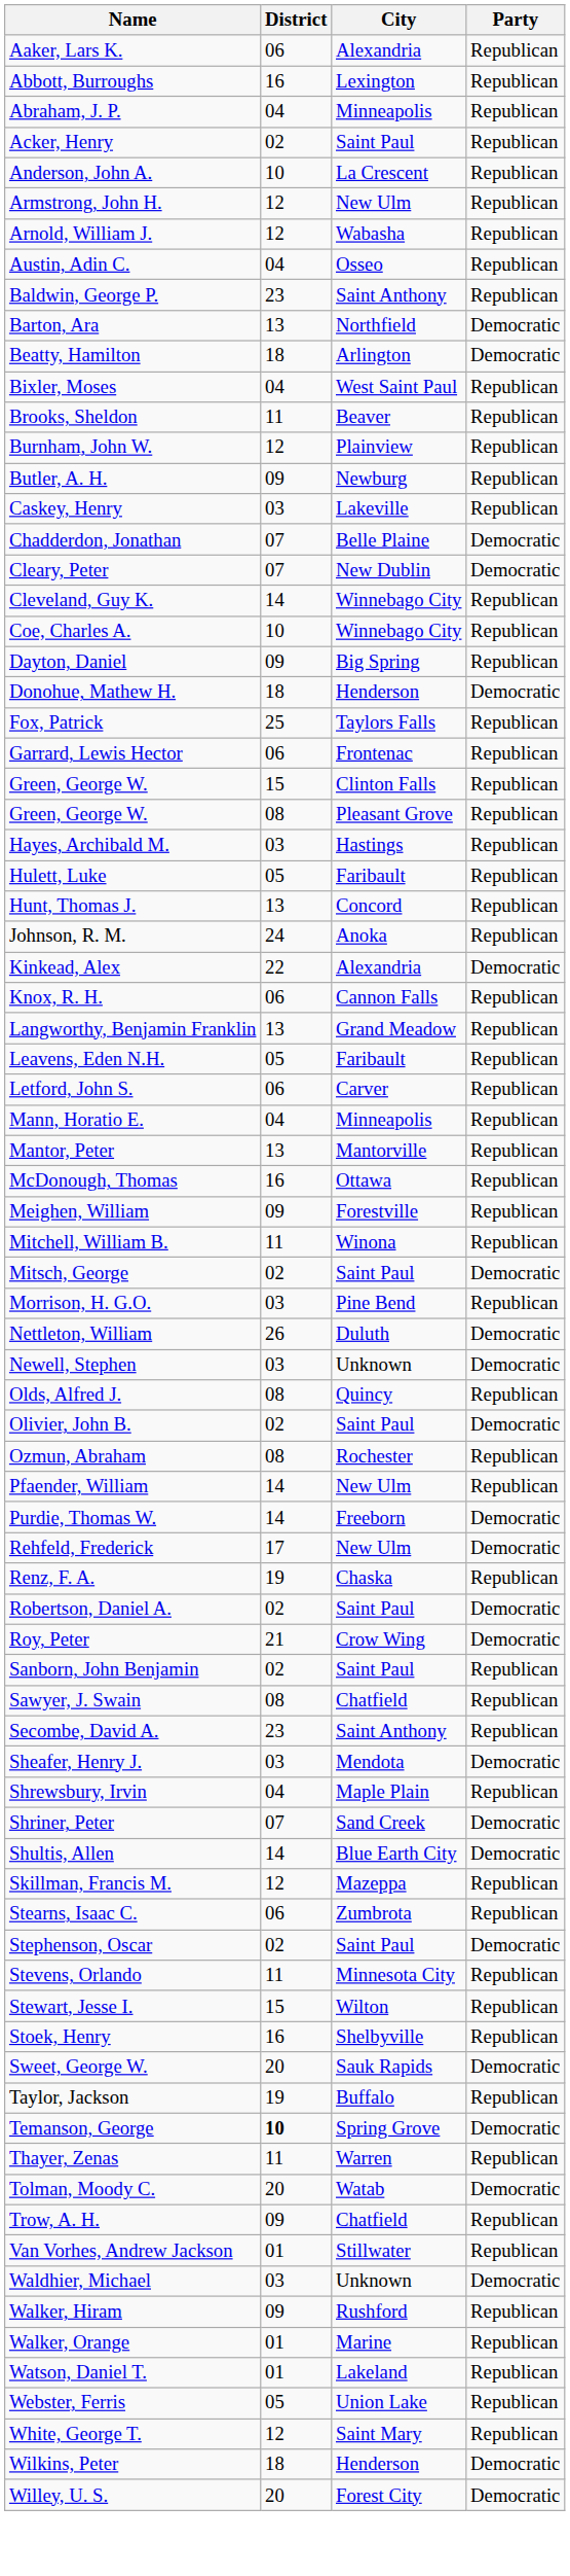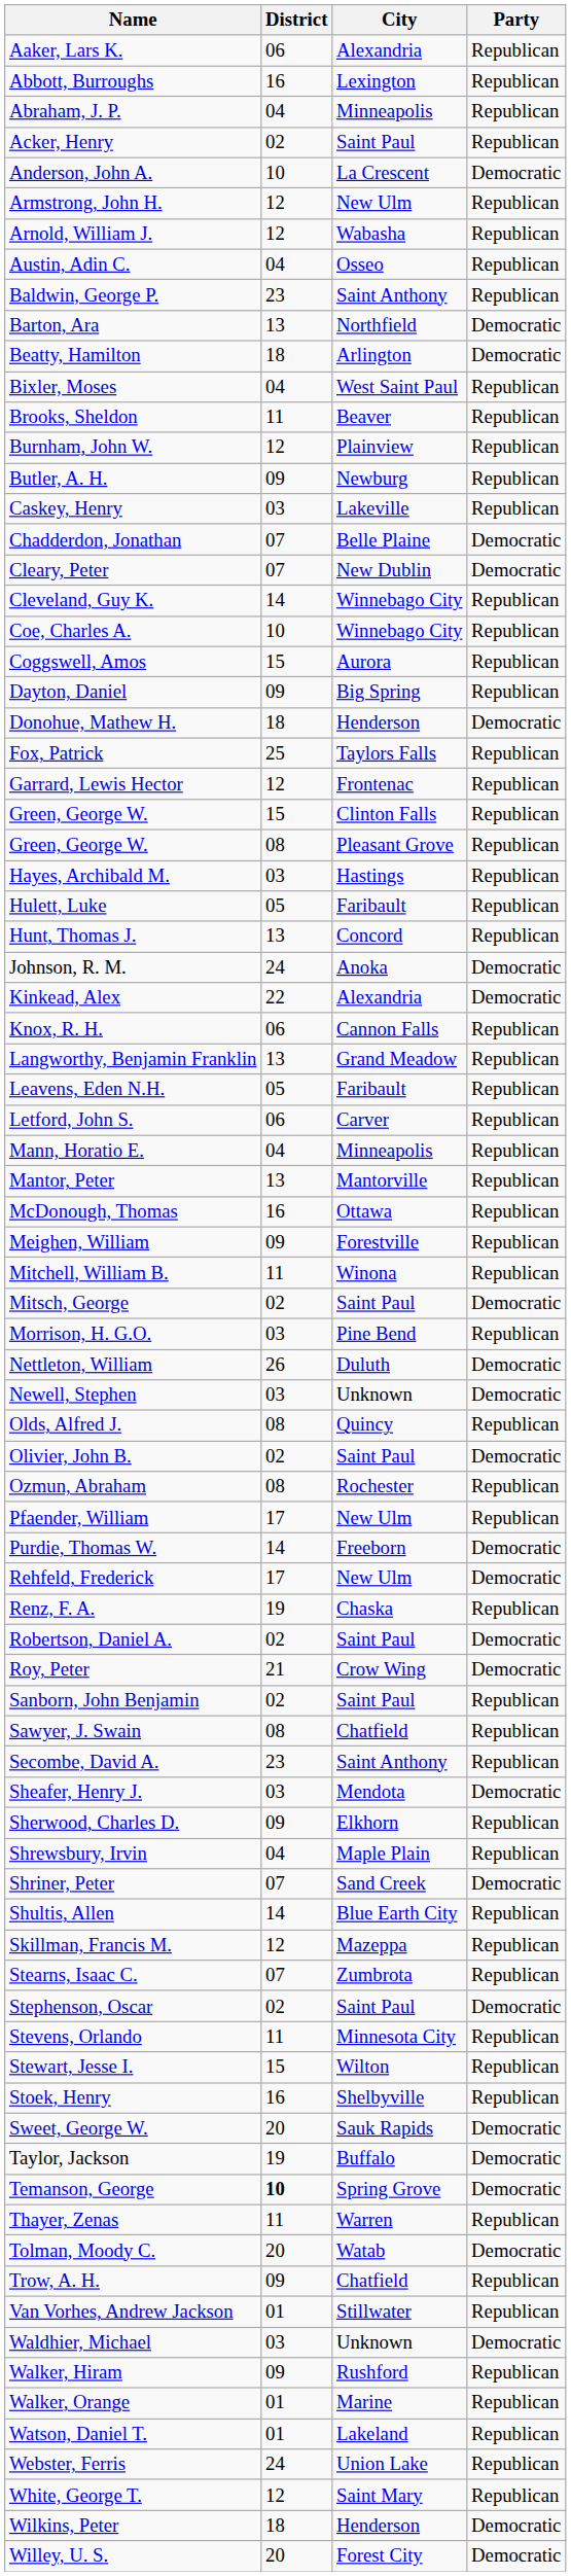 <table class="wikitable sortable">
 <tr>
 <th>Name</th>
 <th>District</th>
 <th>City</th>
 <th>Party</th>
 </tr>
 <tr>
 <td><a href='#'>Aaker, Lars K.</a></td>
 <td>06</td>
 <td><a href='#'>Alexandria</a></td>
 <td>Republican</td>
 </tr>
 <tr>
 <td><a href='#'>Abbott, Burroughs</a></td>
 <td>16</td>
 <td><a href='#'>Lexington</a></td>
 <td>Republican</td>
 </tr>
 <tr>
 <td><a href='#'>Abraham, J. P.</a></td>
 <td>04</td>
 <td><a href='#'>Minneapolis</a></td>
 <td>Republican</td>
 </tr>
 <tr>
 <td><a href='#'>Acker, Henry</a></td>
 <td>02</td>
 <td><a href='#'>Saint Paul</a></td>
 <td>Republican</td>
 </tr>
 <tr>
 <td><a href='#'>Anderson, John A.</a></td>
 <td>10</td>
 <td><a href='#'>La Crescent</a></td>
-<td>Republican</td>
+<td>Democratic</td>
 </tr>
 <tr>
 <td><a href='#'>Armstrong, John H.</a></td>
 <td>12</td>
 <td><a href='#'>New Ulm</a></td>
 <td>Republican</td>
 </tr>
 <tr>
 <td><a href='#'>Arnold, William J.</a></td>
 <td>12</td>
 <td><a href='#'>Wabasha</a></td>
 <td>Republican</td>
 </tr>
 <tr>
 <td><a href='#'>Austin, Adin C.</a></td>
 <td>04</td>
 <td><a href='#'>Osseo</a></td>
 <td>Republican</td>
 </tr>
 <tr>
 <td><a href='#'>Baldwin, George P.</a></td>
 <td>23</td>
 <td><a href='#'>Saint Anthony</a></td>
 <td>Republican</td>
 </tr>
 <tr>
 <td><a href='#'>Barton, Ara</a></td>
 <td>13</td>
 <td><a href='#'>Northfield</a></td>
 <td>Democratic</td>
 </tr>
 <tr>
 <td><a href='#'>Beatty, Hamilton</a></td>
 <td>18</td>
 <td><a href='#'>Arlington</a></td>
 <td>Democratic</td>
 </tr>
 <tr>
 <td><a href='#'>Bixler, Moses</a></td>
 <td>04</td>
 <td><a href='#'>West Saint Paul</a></td>
 <td>Republican</td>
 </tr>
 <tr>
 <td><a href='#'>Brooks, Sheldon</a></td>
 <td>11</td>
 <td><a href='#'>Beaver</a></td>
 <td>Republican</td>
 </tr>
 <tr>
 <td><a href='#'>Burnham, John W.</a></td>
 <td>12</td>
 <td><a href='#'>Plainview</a></td>
 <td>Republican</td>
 </tr>
 <tr>
 <td><a href='#'>Butler, A. H.</a></td>
 <td>09</td>
 <td><a href='#'>Newburg</a></td>
 <td>Republican</td>
 </tr>
 <tr>
 <td><a href='#'>Caskey, Henry</a></td>
 <td>03</td>
 <td><a href='#'>Lakeville</a></td>
 <td>Republican</td>
 </tr>
 <tr>
 <td><a href='#'>Chadderdon, Jonathan</a></td>
 <td>07</td>
 <td><a href='#'>Belle Plaine</a></td>
 <td>Democratic</td>
 </tr>
 <tr>
 <td><a href='#'>Cleary, Peter</a></td>
 <td>07</td>
 <td><a href='#'>New Dublin</a></td>
 <td>Democratic</td>
 </tr>
 <tr>
 <td><a href='#'>Cleveland, Guy K.</a></td>
 <td>14</td>
 <td><a href='#'>Winnebago City</a></td>
 <td>Republican</td>
 </tr>
 <tr>
 <td><a href='#'>Coe, Charles A.</a></td>
 <td>10</td>
 <td><a href='#'>Winnebago City</a></td>
 <td>Republican</td>
 </tr>
 <tr>
+<td><a href='#'>Coggswell, Amos</a></td>
+<td>15</td>
+<td><a href='#'>Aurora</a></td>
+<td>Republican</td>
+</tr>
+<tr>
 <td><a href='#'>Dayton, Daniel</a></td>
 <td>09</td>
 <td><a href='#'>Big Spring</a></td>
 <td>Republican</td>
 </tr>
 <tr>
 <td><a href='#'>Donohue, Mathew H.</a></td>
 <td>18</td>
 <td><a href='#'>Henderson</a></td>
 <td>Democratic</td>
 </tr>
 <tr>
 <td><a href='#'>Fox, Patrick</a></td>
 <td>25</td>
 <td><a href='#'>Taylors Falls</a></td>
 <td>Republican</td>
 </tr>
 <tr>
 <td><a href='#'>Garrard, Lewis Hector</a></td>
-<td>06</td>
+<td>12</td>
 <td><a href='#'>Frontenac</a></td>
 <td>Republican</td>
 </tr>
 <tr>
 <td><a href='#'>Green, George W.</a></td>
 <td>15</td>
 <td><a href='#'>Clinton Falls</a></td>
 <td>Republican</td>
 </tr>
 <tr>
 <td><a href='#'>Green, George W.</a></td>
 <td>08</td>
 <td><a href='#'>Pleasant Grove</a></td>
 <td>Republican</td>
 </tr>
 <tr>
 <td><a href='#'>Hayes, Archibald M.</a></td>
 <td>03</td>
 <td><a href='#'>Hastings</a></td>
 <td>Republican</td>
 </tr>
 <tr>
 <td><a href='#'>Hulett, Luke</a></td>
 <td>05</td>
 <td><a href='#'>Faribault</a></td>
 <td>Republican</td>
 </tr>
 <tr>
 <td><a href='#'>Hunt, Thomas J.</a></td>
 <td>13</td>
 <td><a href='#'>Concord</a></td>
 <td>Republican</td>
 </tr>
 <tr>
 <td>Johnson, R. M.</td>
 <td>24</td>
 <td><a href='#'>Anoka</a></td>
-<td>Republican</td>
+<td>Democratic</td>
 </tr>
 <tr>
 <td><a href='#'>Kinkead, Alex</a></td>
 <td>22</td>
 <td><a href='#'>Alexandria</a></td>
 <td>Democratic</td>
 </tr>
 <tr>
 <td><a href='#'>Knox, R. H.</a></td>
 <td>06</td>
 <td><a href='#'>Cannon Falls</a></td>
 <td>Republican</td>
 </tr>
 <tr>
 <td><a href='#'>Langworthy, Benjamin Franklin</a></td>
 <td>13</td>
 <td><a href='#'>Grand Meadow</a></td>
 <td>Republican</td>
 </tr>
 <tr>
 <td><a href='#'>Leavens, Eden N.H.</a></td>
 <td>05</td>
 <td><a href='#'>Faribault</a></td>
 <td>Republican</td>
 </tr>
 <tr>
 <td><a href='#'>Letford, John S.</a></td>
 <td>06</td>
 <td><a href='#'>Carver</a></td>
 <td>Republican</td>
 </tr>
 <tr>
 <td><a href='#'>Mann, Horatio E.</a></td>
 <td>04</td>
 <td><a href='#'>Minneapolis</a></td>
 <td>Republican</td>
 </tr>
 <tr>
 <td><a href='#'>Mantor, Peter</a></td>
 <td>13</td>
 <td><a href='#'>Mantorville</a></td>
 <td>Republican</td>
 </tr>
 <tr>
 <td><a href='#'>McDonough, Thomas</a></td>
 <td>16</td>
 <td><a href='#'>Ottawa</a></td>
 <td>Republican</td>
 </tr>
 <tr>
 <td><a href='#'>Meighen, William</a></td>
 <td>09</td>
 <td><a href='#'>Forestville</a></td>
 <td>Republican</td>
 </tr>
 <tr>
 <td><a href='#'>Mitchell, William B.</a></td>
 <td>11</td>
 <td><a href='#'>Winona</a></td>
 <td>Republican</td>
 </tr>
 <tr>
 <td><a href='#'>Mitsch, George</a></td>
 <td>02</td>
 <td><a href='#'>Saint Paul</a></td>
 <td>Democratic</td>
 </tr>
 <tr>
 <td><a href='#'>Morrison, H. G.O.</a></td>
 <td>03</td>
 <td><a href='#'>Pine Bend</a></td>
 <td>Republican</td>
 </tr>
 <tr>
 <td><a href='#'>Nettleton, William</a></td>
 <td>26</td>
 <td><a href='#'>Duluth</a></td>
 <td>Democratic</td>
 </tr>
 <tr>
 <td><a href='#'>Newell, Stephen</a></td>
 <td>03</td>
 <td>Unknown</td>
 <td>Democratic</td>
 </tr>
 <tr>
 <td><a href='#'>Olds, Alfred J.</a></td>
 <td>08</td>
 <td><a href='#'>Quincy</a></td>
 <td>Republican</td>
 </tr>
 <tr>
 <td><a href='#'>Olivier, John B.</a></td>
 <td>02</td>
 <td><a href='#'>Saint Paul</a></td>
 <td>Democratic</td>
 </tr>
 <tr>
 <td><a href='#'>Ozmun, Abraham</a></td>
 <td>08</td>
 <td><a href='#'>Rochester</a></td>
 <td>Republican</td>
 </tr>
 <tr>
 <td><a href='#'>Pfaender, William</a></td>
-<td>14</td>
+<td>17</td>
 <td><a href='#'>New Ulm</a></td>
 <td>Republican</td>
 </tr>
 <tr>
 <td><a href='#'>Purdie, Thomas W.</a></td>
 <td>14</td>
 <td><a href='#'>Freeborn</a></td>
 <td>Democratic</td>
 </tr>
 <tr>
 <td><a href='#'>Rehfeld, Frederick</a></td>
 <td>17</td>
 <td><a href='#'>New Ulm</a></td>
 <td>Democratic</td>
 </tr>
 <tr>
 <td><a href='#'>Renz, F. A.</a></td>
 <td>19</td>
 <td><a href='#'>Chaska</a></td>
 <td>Republican</td>
 </tr>
 <tr>
 <td><a href='#'>Robertson, Daniel A.</a></td>
 <td>02</td>
 <td><a href='#'>Saint Paul</a></td>
 <td>Democratic</td>
 </tr>
 <tr>
 <td><a href='#'>Roy, Peter</a></td>
 <td>21</td>
 <td><a href='#'>Crow Wing</a></td>
 <td>Democratic</td>
 </tr>
 <tr>
 <td><a href='#'>Sanborn, John Benjamin</a></td>
 <td>02</td>
 <td><a href='#'>Saint Paul</a></td>
 <td>Republican</td>
 </tr>
 <tr>
 <td><a href='#'>Sawyer, J. Swain</a></td>
 <td>08</td>
 <td><a href='#'>Chatfield</a></td>
 <td>Republican</td>
 </tr>
 <tr>
 <td><a href='#'>Secombe, David A.</a></td>
 <td>23</td>
 <td><a href='#'>Saint Anthony</a></td>
 <td>Republican</td>
 </tr>
 <tr>
 <td><a href='#'>Sheafer, Henry J.</a></td>
 <td>03</td>
 <td><a href='#'>Mendota</a></td>
 <td>Democratic</td>
 </tr>
 <tr>
+<td><a href='#'>Sherwood, Charles D.</a></td>
+<td>09</td>
+<td><a href='#'>Elkhorn</a></td>
+<td>Republican</td>
+</tr>
+<tr>
 <td><a href='#'>Shrewsbury, Irvin</a></td>
 <td>04</td>
 <td><a href='#'>Maple Plain</a></td>
 <td>Republican</td>
 </tr>
 <tr>
 <td><a href='#'>Shriner, Peter</a></td>
 <td>07</td>
 <td><a href='#'>Sand Creek</a></td>
 <td>Democratic</td>
 </tr>
 <tr>
 <td><a href='#'>Shultis, Allen</a></td>
 <td>14</td>
 <td><a href='#'>Blue Earth City</a></td>
-<td>Democratic</td>
+<td>Republican</td>
 </tr>
 <tr>
 <td><a href='#'>Skillman, Francis M.</a></td>
 <td>12</td>
 <td><a href='#'>Mazeppa</a></td>
 <td>Republican</td>
 </tr>
 <tr>
 <td><a href='#'>Stearns, Isaac C.</a></td>
-<td>06</td>
+<td>07</td>
 <td><a href='#'>Zumbrota</a></td>
 <td>Republican</td>
 </tr>
 <tr>
 <td><a href='#'>Stephenson, Oscar</a></td>
 <td>02</td>
 <td><a href='#'>Saint Paul</a></td>
 <td>Democratic</td>
 </tr>
 <tr>
 <td><a href='#'>Stevens, Orlando</a></td>
 <td>11</td>
 <td><a href='#'>Minnesota City</a></td>
 <td>Republican</td>
 </tr>
 <tr>
 <td><a href='#'>Stewart, Jesse I.</a></td>
 <td>15</td>
 <td><a href='#'>Wilton</a></td>
 <td>Republican</td>
 </tr>
 <tr>
 <td><a href='#'>Stoek, Henry</a></td>
 <td>16</td>
 <td><a href='#'>Shelbyville</a></td>
 <td>Republican</td>
 </tr>
 <tr>
 <td><a href='#'>Sweet, George W.</a></td>
 <td>20</td>
 <td><a href='#'>Sauk Rapids</a></td>
 <td>Democratic</td>
 </tr>
 <tr>
 <td Jackson Taylor>Taylor, Jackson</td>
 <td>19</td>
 <td><a href='#'>Buffalo</a></td>
-<td>Republican</td>
+<td>Democratic</td>
 </tr>
 <tr>
 <td><a href='#'>Temanson, George</a></td>
 <td><strong>10</strong></td>
 <td><a href='#'>Spring Grove</a></td>
 <td>Democratic</td>
 </tr>
 <tr>
 <td><a href='#'>Thayer, Zenas</a></td>
 <td>11</td>
 <td><a href='#'>Warren</a></td>
 <td>Republican</td>
 </tr>
 <tr>
 <td><a href='#'>Tolman, Moody C.</a></td>
 <td>20</td>
 <td><a href='#'>Watab</a></td>
 <td>Democratic</td>
 </tr>
 <tr>
 <td><a href='#'>Trow, A. H.</a></td>
 <td>09</td>
 <td><a href='#'>Chatfield</a></td>
 <td>Republican</td>
 </tr>
 <tr>
 <td><a href='#'>Van Vorhes, Andrew Jackson</a></td>
 <td>01</td>
 <td><a href='#'>Stillwater</a></td>
 <td>Republican</td>
 </tr>
 <tr>
 <td><a href='#'>Waldhier, Michael</a></td>
 <td>03</td>
 <td>Unknown</td>
 <td>Democratic</td>
 </tr>
 <tr>
 <td><a href='#'>Walker, Hiram</a></td>
 <td>09</td>
 <td><a href='#'>Rushford</a></td>
 <td>Republican</td>
 </tr>
 <tr>
 <td><a href='#'>Walker, Orange</a></td>
 <td>01</td>
 <td><a href='#'>Marine</a></td>
 <td>Republican</td>
 </tr>
 <tr>
 <td><a href='#'>Watson, Daniel T.</a></td>
 <td>01</td>
 <td><a href='#'>Lakeland</a></td>
 <td>Republican</td>
 </tr>
 <tr>
 <td><a href='#'>Webster, Ferris</a></td>
-<td>05</td>
+<td>24</td>
 <td><a href='#'>Union Lake</a></td>
 <td>Republican</td>
 </tr>
 <tr>
 <td><a href='#'>White, George T.</a></td>
 <td>12</td>
 <td><a href='#'>Saint Mary</a></td>
 <td>Republican</td>
 </tr>
 <tr>
 <td><a href='#'>Wilkins, Peter</a></td>
 <td>18</td>
 <td><a href='#'>Henderson</a></td>
 <td>Democratic</td>
 </tr>
 <tr>
 <td><a href='#'>Willey, U. S.</a></td>
 <td>20</td>
 <td><a href='#'>Forest City</a></td>
 <td>Democratic</td>
 </tr>
 </table>
